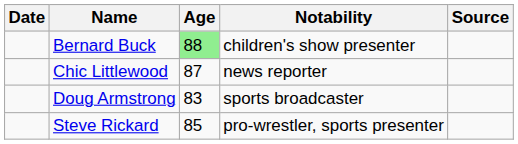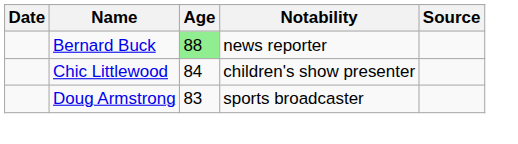 <table class="wikitable">
 <tr>
 <th>Date</th>
 <th>Name</th>
 <th>Age</th>
 <th>Notability</th>
 <th>Source</th>
 </tr>
 <tr>
 <td></td>
 <td><a href='#'>Bernard Buck</a></td>
 <td style="background: lightgreen;">88</td>
-<td>children's show presenter</td>
+<td>news reporter</td>
 <td></td>
 </tr>
 <tr>
 <td></td>
 <td><a href='#'>Chic Littlewood</a></td>
-<td>87</td>
-<td>news reporter</td>
+<td>84</td>
+<td>children's show presenter</td>
 <td></td>
 </tr>
 <tr>
 <td></td>
 <td><a href='#'>Doug Armstrong</a></td>
 <td>83</td>
 <td>sports broadcaster</td>
 <td></td>
 </tr>
-<tr>
-<td></td>
-<td><a href='#'>Steve Rickard</a></td>
-<td>85</td>
-<td>pro-wrestler, sports presenter</td>
-<td></td>
-</tr>
 </table>
